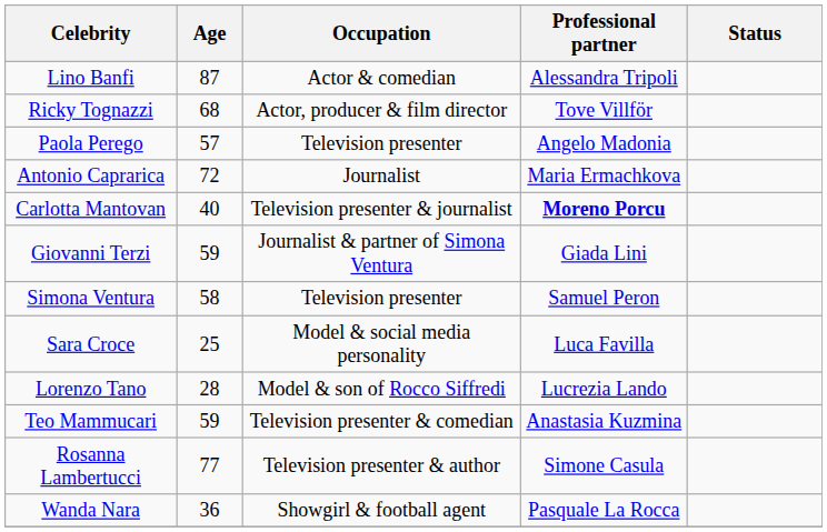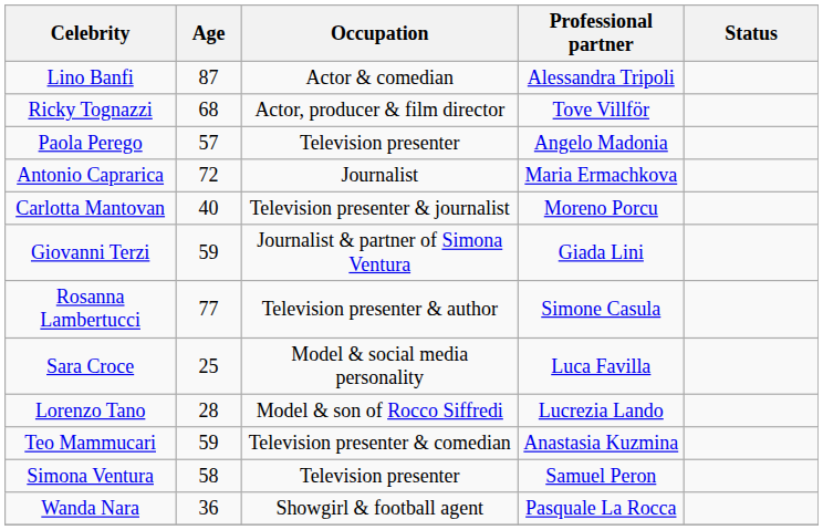 <table class="wikitable" style="margin:auto; text-align:center; font-size:95%;">
 <tr>
 <th width="140">Celebrity</th>
 <th width="50">Age</th>
 <th width="250">Occupation</th>
 <th width="135">Professional partner</th>
 <th width="115">Status</th>
 </tr>
 <tr>
 <td><a href='#'>Lino Banfi</a></td>
 <td>87</td>
 <td>Actor & comedian</td>
 <td><a href='#'>Alessandra Tripoli</a></td>
 <td></td>
 </tr>
 <tr>
 <td><a href='#'>Ricky Tognazzi</a></td>
 <td>68</td>
 <td>Actor, producer & film director</td>
 <td><a href='#'>Tove Villför</a></td>
 <td></td>
 </tr>
 <tr>
 <td><a href='#'>Paola Perego</a></td>
 <td>57</td>
 <td>Television presenter</td>
 <td><a href='#'>Angelo Madonia</a></td>
 <td></td>
 </tr>
 <tr>
 <td><a href='#'>Antonio Caprarica</a></td>
 <td>72</td>
 <td>Journalist</td>
 <td><a href='#'>Maria Ermachkova</a></td>
 <td></td>
 </tr>
 <tr>
 <td><a href='#'>Carlotta Mantovan</a></td>
 <td>40</td>
 <td>Television presenter & journalist</td>
-<td><strong><a href='#'>Moreno Porcu</a></strong></td>
+<td><a href='#'>Moreno Porcu</a></td>
 <td></td>
 </tr>
 <tr>
 <td><a href='#'>Giovanni Terzi</a></td>
 <td>59</td>
 <td>Journalist & partner of <a href='#'>Simona Ventura</a></td>
 <td><a href='#'>Giada Lini</a></td>
 <td></td>
 </tr>
 <tr>
-<td><a href='#'>Simona Ventura</a></td>
-<td>58</td>
-<td>Television presenter</td>
-<td><a href='#'>Samuel Peron</a></td>
+<td><a href='#'>Rosanna Lambertucci</a></td>
+<td>77</td>
+<td>Television presenter & author</td>
+<td><a href='#'>Simone Casula</a></td>
 <td></td>
 </tr>
 <tr>
 <td><a href='#'>Sara Croce</a></td>
 <td>25</td>
 <td>Model & social media personality</td>
 <td><a href='#'>Luca Favilla</a></td>
 <td></td>
 </tr>
 <tr>
 <td><a href='#'>Lorenzo Tano</a></td>
 <td>28</td>
 <td>Model & son of <a href='#'>Rocco Siffredi</a></td>
 <td><a href='#'>Lucrezia Lando</a></td>
 <td></td>
 </tr>
 <tr>
 <td><a href='#'>Teo Mammucari</a></td>
 <td>59</td>
 <td>Television presenter & comedian</td>
 <td><a href='#'>Anastasia Kuzmina</a></td>
 <td></td>
 </tr>
 <tr>
-<td><a href='#'>Rosanna Lambertucci</a></td>
-<td>77</td>
-<td>Television presenter & author</td>
-<td><a href='#'>Simone Casula</a></td>
+<td><a href='#'>Simona Ventura</a></td>
+<td>58</td>
+<td>Television presenter</td>
+<td><a href='#'>Samuel Peron</a></td>
 <td></td>
 </tr>
 <tr>
 <td><a href='#'>Wanda Nara</a></td>
 <td>36</td>
 <td>Showgirl & football agent</td>
 <td><a href='#'>Pasquale La Rocca</a></td>
 <td></td>
 </tr>
 <tr>
 </tr>
 </table>
